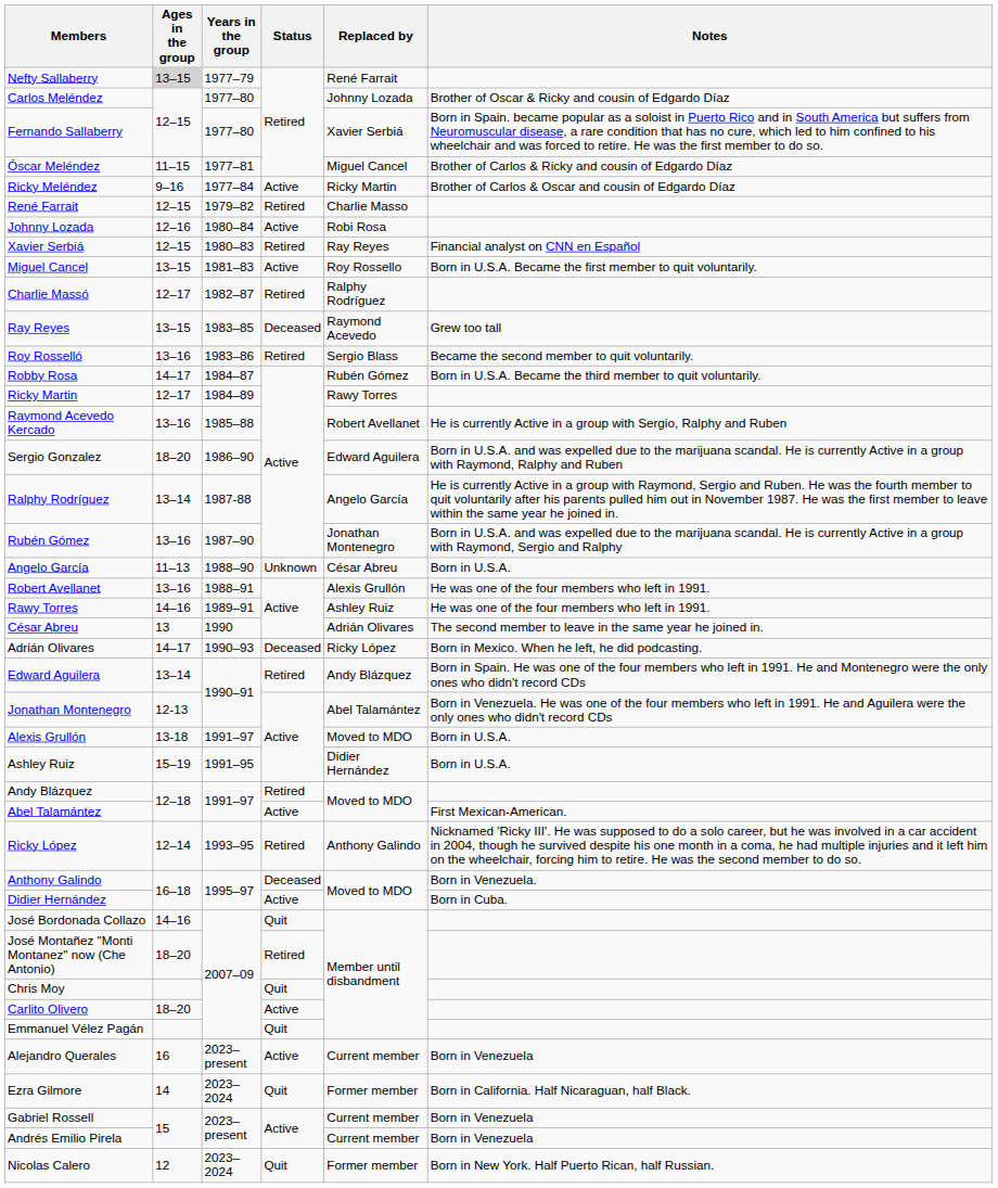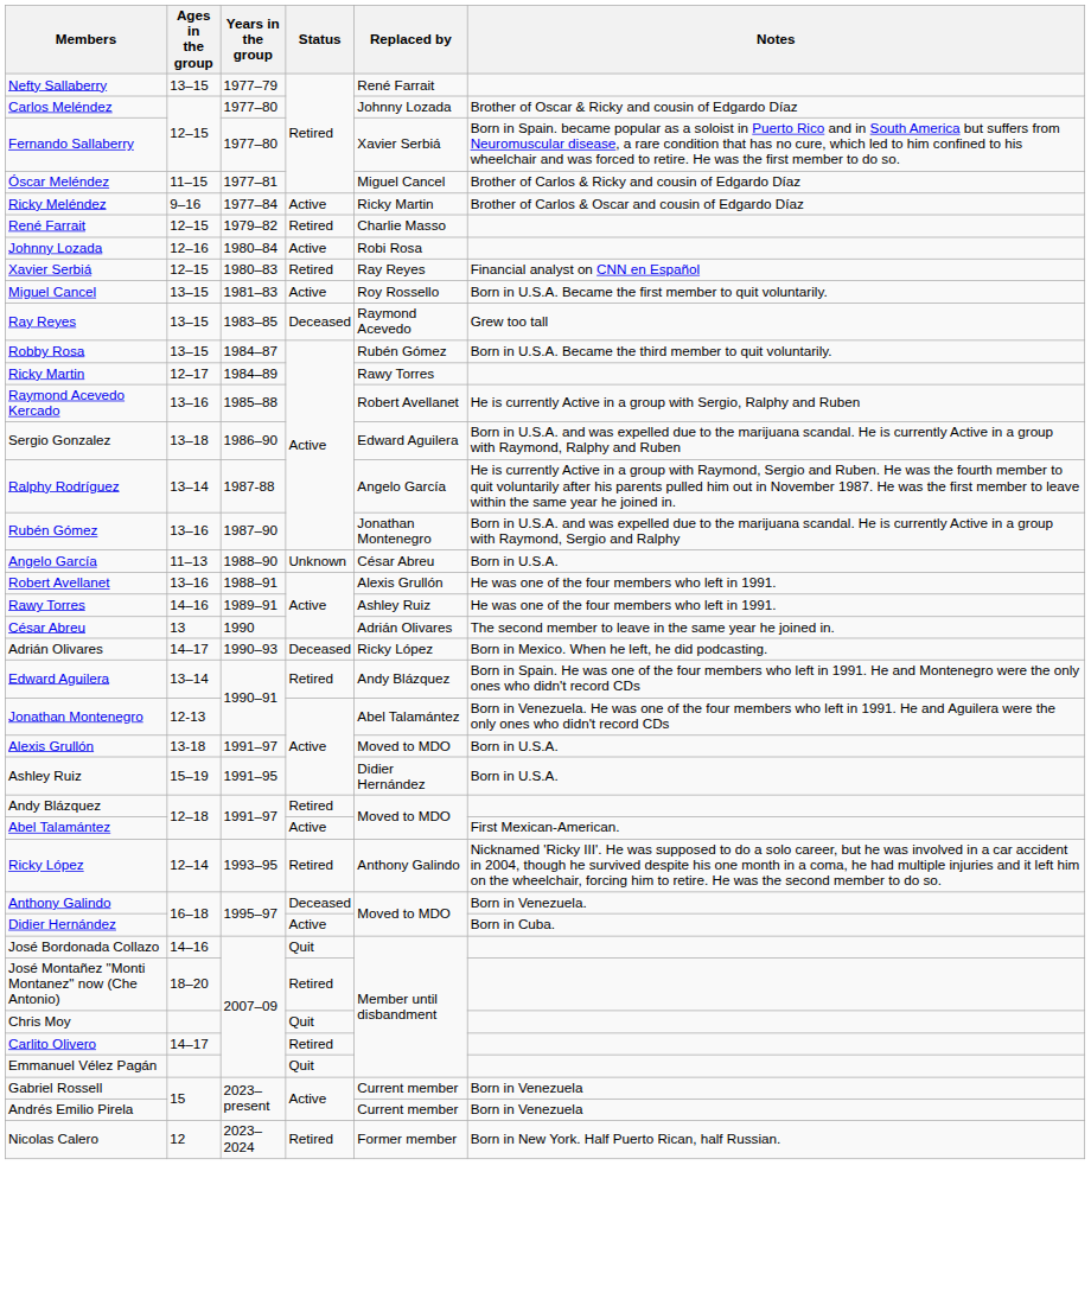 <table class="wikitable">
 <tr>
 <th>Members</th>
 <th>Ages in<br>the group</th>
 <th>Years in<br>the group</th>
 <th>Status</th>
 <th>Replaced by</th>
 <th>Notes</th>
 </tr>
 <tr>
 <td><a href='#'>Nefty Sallaberry</a></td>
-<td style="background: lightgrey;">13–15</td>
+<td>13–15</td>
 <td>1977–79</td>
 <td rowspan="4">Retired</td>
 <td>René Farrait</td>
 <td></td>
 </tr>
 <tr>
 <td><a href='#'>Carlos Meléndez</a></td>
 <td rowspan="2">12–15</td>
 <td>1977–80</td>
 <td>Johnny Lozada</td>
 <td>Brother of Oscar & Ricky and cousin of Edgardo Díaz</td>
 </tr>
 <tr>
 <td><a href='#'>Fernando Sallaberry</a></td>
 <td>1977–80</td>
 <td>Xavier Serbiá</td>
 <td>Born in Spain. became popular as a soloist in <a href='#'>Puerto Rico</a> and in <a href='#'>South America</a> but suffers from <a href='#'>Neuromuscular disease</a>, a rare condition that has no cure, which led to him confined to his wheelchair and was forced to retire. He was the first member to do so.</td>
 </tr>
 <tr>
 <td><a href='#'>Óscar Meléndez</a></td>
 <td>11–15</td>
 <td>1977–81</td>
 <td>Miguel Cancel</td>
 <td>Brother of Carlos & Ricky and cousin of Edgardo Díaz</td>
 </tr>
 <tr>
 <td><a href='#'>Ricky Meléndez</a></td>
 <td>9–16</td>
 <td>1977–84</td>
 <td>Active</td>
 <td>Ricky Martin</td>
 <td>Brother of Carlos & Oscar and cousin of Edgardo Díaz</td>
 </tr>
 <tr>
 <td><a href='#'>René Farrait</a></td>
 <td>12–15</td>
 <td>1979–82</td>
 <td>Retired</td>
 <td>Charlie Masso</td>
 <td></td>
 </tr>
 <tr>
 <td><a href='#'>Johnny Lozada</a></td>
 <td>12–16</td>
 <td>1980–84</td>
 <td>Active</td>
 <td>Robi Rosa</td>
 <td></td>
 </tr>
 <tr>
 <td><a href='#'>Xavier Serbiá</a></td>
 <td>12–15</td>
 <td>1980–83</td>
 <td>Retired</td>
 <td>Ray Reyes</td>
 <td>Financial analyst on <a href='#'>CNN en Español</a></td>
 </tr>
 <tr>
 <td><a href='#'>Miguel Cancel</a></td>
 <td>13–15</td>
 <td>1981–83</td>
 <td>Active</td>
 <td>Roy Rossello</td>
 <td>Born in U.S.A.  Became the first member to quit voluntarily.</td>
 </tr>
 <tr>
-<td><a href='#'>Charlie Massó</a></td>
-<td>12–17</td>
-<td>1982–87</td>
-<td>Retired</td>
-<td>Ralphy Rodríguez</td>
-<td></td>
-</tr>
-<tr>
 <td><a href='#'>Ray Reyes</a></td>
 <td>13–15</td>
 <td>1983–85</td>
 <td>Deceased</td>
 <td>Raymond Acevedo</td>
 <td>Grew too tall </td>
 </tr>
 <tr>
-<td><a href='#'>Roy Rosselló</a></td>
-<td>13–16</td>
-<td>1983–86</td>
-<td>Retired</td>
-<td>Sergio Blass</td>
-<td>Became the second member to quit voluntarily.</td>
-</tr>
-<tr>
 <td><a href='#'>Robby Rosa</a></td>
-<td>14–17</td>
+<td>13–15</td>
 <td>1984–87</td>
 <td rowspan="6">Active</td>
 <td>Rubén Gómez</td>
 <td>Born in U.S.A. Became the third member to quit voluntarily.</td>
 </tr>
 <tr>
 <td><a href='#'>Ricky Martin</a></td>
 <td>12–17</td>
 <td>1984–89</td>
 <td>Rawy Torres</td>
 <td></td>
 </tr>
 <tr>
 <td><a href='#'>Raymond Acevedo Kercado</a></td>
 <td>13–16</td>
 <td>1985–88</td>
 <td>Robert Avellanet</td>
 <td>He is currently Active in a group with Sergio, Ralphy and Ruben</td>
 </tr>
 <tr>
 <td>Sergio Gonzalez</td>
-<td>18–20</td>
+<td>13–18</td>
 <td>1986–90</td>
 <td>Edward Aguilera</td>
 <td>Born in U.S.A. and was expelled due to the marijuana scandal. He is currently Active in a group with Raymond, Ralphy and Ruben</td>
 </tr>
 <tr>
 <td><a href='#'>Ralphy Rodríguez</a></td>
 <td>13–14</td>
 <td>1987-88</td>
 <td>Angelo García</td>
 <td>He is currently Active in a group with Raymond, Sergio and Ruben. He was the fourth member to quit voluntarily after his parents pulled him out in November 1987. He was the first member to leave within the same year he joined in.</td>
 </tr>
 <tr>
 <td><a href='#'>Rubén Gómez</a></td>
 <td>13–16</td>
 <td>1987–90</td>
 <td>Jonathan Montenegro</td>
 <td>Born in U.S.A. and was expelled due to the marijuana scandal. He is currently Active in a group with Raymond, Sergio and Ralphy</td>
 </tr>
 <tr>
 <td><a href='#'>Angelo García</a></td>
 <td>11–13</td>
 <td>1988–90</td>
 <td>Unknown</td>
 <td>César Abreu</td>
 <td>Born in U.S.A.</td>
 </tr>
 <tr>
 <td><a href='#'>Robert Avellanet</a></td>
 <td>13–16</td>
 <td>1988–91</td>
 <td rowspan="3">Active</td>
 <td>Alexis Grullón</td>
 <td>He was one of the four members who left in 1991.</td>
 </tr>
 <tr>
 <td><a href='#'>Rawy Torres</a></td>
 <td>14–16</td>
 <td>1989–91</td>
 <td>Ashley Ruiz</td>
 <td>He was one of the four members who left in 1991.</td>
 </tr>
 <tr>
 <td><a href='#'>César Abreu</a></td>
 <td>13</td>
 <td>1990</td>
 <td>Adrián Olivares</td>
 <td>The second member to leave in the same year he joined in.</td>
 </tr>
 <tr>
 <td>Adrián Olivares</td>
 <td>14–17</td>
 <td>1990–93</td>
 <td>Deceased</td>
 <td>Ricky López</td>
 <td>Born in Mexico. When he left, he did podcasting.</td>
 </tr>
 <tr>
 <td><a href='#'>Edward Aguilera</a></td>
 <td>13–14</td>
 <td rowspan="2">1990–91</td>
 <td>Retired</td>
 <td>Andy Blázquez</td>
 <td>Born in Spain. He was one of the four members who left in 1991. He and Montenegro were the only ones who didn't record CDs</td>
 </tr>
 <tr>
 <td><a href='#'>Jonathan Montenegro</a></td>
 <td>12-13</td>
 <td rowspan="3">Active</td>
 <td>Abel Talamántez</td>
 <td>Born in Venezuela. He was one of the four members who left in 1991. He and Aguilera were the only ones who didn't record CDs</td>
 </tr>
 <tr>
 <td><a href='#'>Alexis Grullón</a></td>
 <td>13-18</td>
 <td>1991–97</td>
 <td>Moved to MDO</td>
 <td>Born in U.S.A. </td>
 </tr>
 <tr>
 <td>Ashley Ruiz</td>
 <td>15–19</td>
 <td>1991–95</td>
 <td>Didier Hernández</td>
 <td>Born in U.S.A. </td>
 </tr>
 <tr>
 <td>Andy Blázquez</td>
 <td rowspan="2">12–18</td>
 <td rowspan="2">1991–97</td>
 <td>Retired</td>
 <td rowspan="2">Moved to MDO</td>
 <td></td>
 </tr>
 <tr>
 <td><a href='#'>Abel Talamántez</a></td>
 <td>Active</td>
 <td>First Mexican-American. </td>
 </tr>
 <tr>
 <td><a href='#'>Ricky López</a></td>
 <td>12–14</td>
 <td>1993–95</td>
 <td>Retired</td>
 <td>Anthony Galindo</td>
 <td>Nicknamed 'Ricky III'. He was supposed to do a solo career, but he was involved in a car accident in 2004, though he survived despite his one month in a coma, he had multiple injuries and it left him on the wheelchair, forcing him to retire. He was the second member to do so.</td>
 </tr>
 <tr>
 <td><a href='#'>Anthony Galindo</a></td>
 <td rowspan="2">16–18</td>
 <td rowspan="2">1995–97</td>
 <td>Deceased</td>
 <td rowspan="2">Moved to MDO</td>
 <td>Born in Venezuela.</td>
 </tr>
 <tr>
 <td><a href='#'>Didier Hernández</a></td>
 <td>Active</td>
 <td>Born in Cuba.</td>
 </tr>
 <tr>
 <td>José Bordonada Collazo</td>
 <td>14–16</td>
 <td rowspan="5">2007–09</td>
 <td>Quit</td>
 <td rowspan="5">Member until disbandment</td>
 <td></td>
 </tr>
 <tr>
 <td>José Montañez "Monti Montanez" now (Che Antonio)</td>
 <td>18–20</td>
 <td>Retired</td>
 <td></td>
 </tr>
 <tr>
 <td>Chris Moy</td>
 <td></td>
 <td>Quit</td>
 <td></td>
 </tr>
 <tr>
 <td><a href='#'>Carlito Olivero</a></td>
-<td>18–20</td>
-<td>Active</td>
+<td>14–17</td>
+<td>Retired</td>
 <td></td>
 </tr>
 <tr>
 <td>Emmanuel Vélez Pagán</td>
 <td></td>
 <td>Quit</td>
 <td></td>
-</tr>
-<tr>
-<td>Alejandro Querales</td>
-<td>16</td>
-<td>2023–present</td>
-<td>Active</td>
-<td>Current member</td>
-<td>Born in Venezuela</td>
-</tr>
-<tr>
-<td>Ezra Gilmore</td>
-<td>14</td>
-<td>2023–2024</td>
-<td>Quit</td>
-<td>Former member</td>
-<td>Born in California. Half Nicaraguan, half Black.</td>
 </tr>
 <tr>
 <td>Gabriel Rossell</td>
 <td rowspan="2">15</td>
 <td rowspan="2">2023–present</td>
 <td rowspan="2">Active</td>
 <td>Current member</td>
 <td>Born in Venezuela</td>
 </tr>
 <tr>
 <td>Andrés Emilio Pirela</td>
 <td>Current member</td>
 <td>Born in Venezuela</td>
 </tr>
 <tr>
 <td>Nicolas Calero</td>
 <td>12</td>
 <td>2023–2024</td>
-<td>Quit</td>
+<td>Retired</td>
 <td>Former member</td>
 <td>Born in New York. Half Puerto Rican, half Russian. </td>
 </tr>
 </table>
